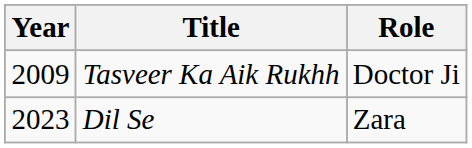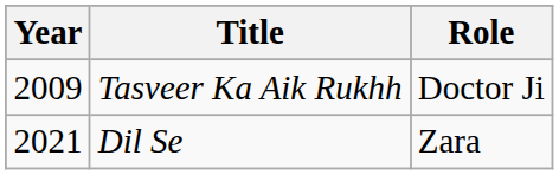 <table class="wikitable">
 <tr>
 <th>Year</th>
 <th>Title</th>
 <th>Role</th>
 </tr>
 <tr>
 <td>2009</td>
 <td><em>Tasveer Ka Aik Rukhh</em></td>
 <td>Doctor Ji</td>
 </tr>
 <tr>
-<td>2023</td>
+<td>2021</td>
 <td><em>Dil Se</em></td>
 <td>Zara</td>
 </tr>
 </table>
